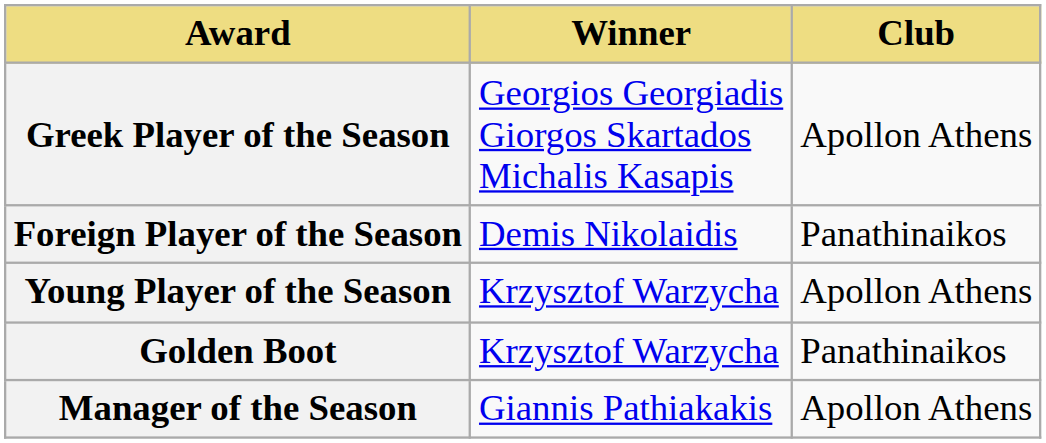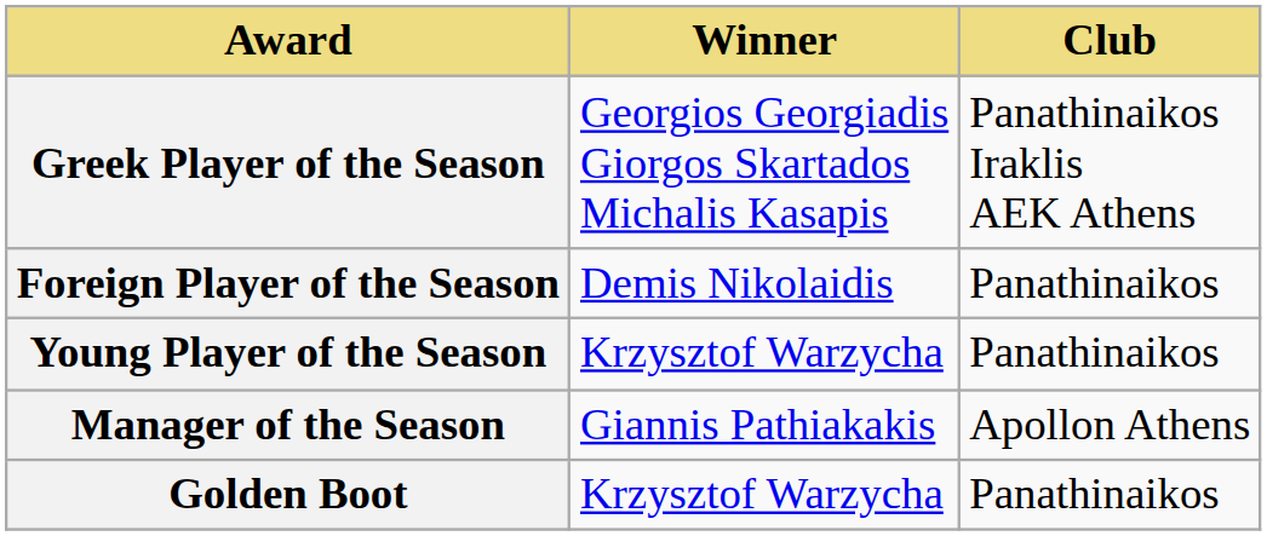 <table class="wikitable">
 <tr>
 <th style="background-color: #eedd82">Award</th>
 <th style="background-color: #eedd82">Winner</th>
 <th style="background-color: #eedd82">Club</th>
 </tr>
 <tr>
 <th>Greek Player of the Season</th>
 <td><a href='#'>Georgios Georgiadis</a><br><a href='#'>Giorgos Skartados</a><br><a href='#'>Michalis Kasapis</a></td>
-<td>Apollon Athens</td>
+<td>Panathinaikos<br>Iraklis<br>AEK Athens</td>
 </tr>
 <tr>
 <th>Foreign Player of the Season</th>
 <td> <a href='#'>Demis Nikolaidis</a></td>
 <td>Panathinaikos</td>
 </tr>
 <tr>
 <th>Young Player of the Season</th>
 <td> <a href='#'>Krzysztof Warzycha</a></td>
+<td>Panathinaikos</td>
+</tr>
+<tr>
+<th>Manager of the Season</th>
+<td> <a href='#'>Giannis Pathiakakis</a></td>
 <td>Apollon Athens</td>
 </tr>
 <tr>
 <th>Golden Boot</th>
 <td> <a href='#'>Krzysztof Warzycha</a></td>
 <td>Panathinaikos</td>
 </tr>
-<tr>
-<th>Manager of the Season</th>
-<td> <a href='#'>Giannis Pathiakakis</a></td>
-<td>Apollon Athens</td>
-</tr>
 </table>
